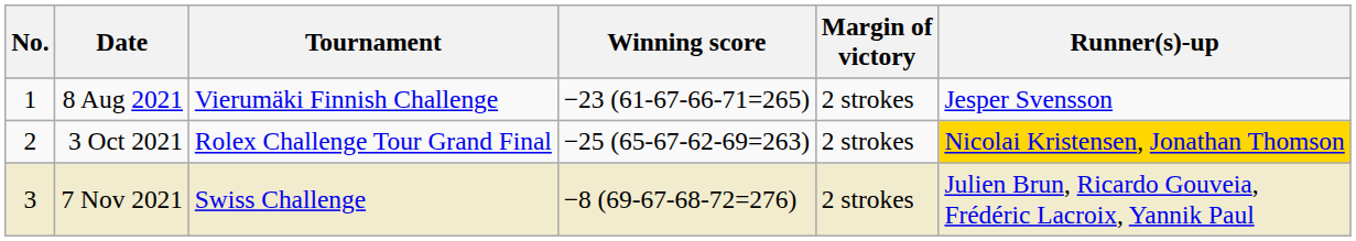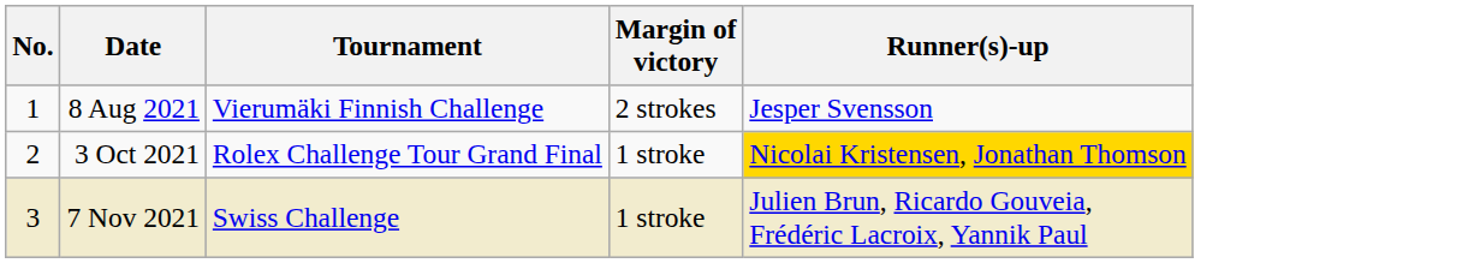 <table class="wikitable" style="font-size:95%;">
 <tr>
 <th>No.</th>
 <th>Date</th>
 <th>Tournament</th>
-<th>Winning score</th>
 <th>Margin of<br>victory</th>
 <th>Runner(s)-up</th>
 </tr>
 <tr>
 <td align=center>1</td>
 <td align=right>8 Aug <a href='#'>2021</a></td>
 <td><a href='#'>Vierumäki Finnish Challenge</a></td>
-<td>−23 (61-67-66-71=265)</td>
 <td>2 strokes</td>
 <td> <a href='#'>Jesper Svensson</a></td>
 </tr>
 <tr>
 <td align=center>2</td>
 <td align=right>3 Oct 2021</td>
 <td><a href='#'>Rolex Challenge Tour Grand Final</a></td>
-<td>−25 (65-67-62-69=263)</td>
-<td>2 strokes</td>
+<td>1 stroke</td>
 <td style="background: gold;"> <a href='#'>Nicolai Kristensen</a>,  <a href='#'>Jonathan Thomson</a></td>
 </tr>
 <tr style="background:#f2ecce;">
 <td align=center>3</td>
 <td align=right>7 Nov 2021</td>
 <td><a href='#'>Swiss Challenge</a></td>
-<td>−8 (69-67-68-72=276)</td>
-<td>2 strokes</td>
+<td>1 stroke</td>
 <td> <a href='#'>Julien Brun</a>,  <a href='#'>Ricardo Gouveia</a>,<br> <a href='#'>Frédéric Lacroix</a>,  <a href='#'>Yannik Paul</a></td>
 </tr>
 </table>
